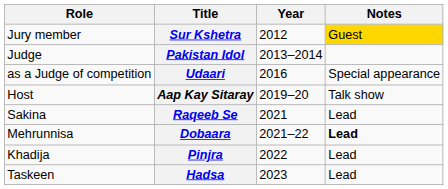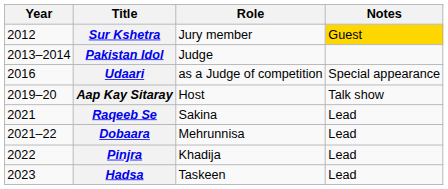 <table class="wikitable plainrowheaders">
 <tr style="text-align:center;">
+<th>Year</th>
+<th>Title</th>
 <th>Role</th>
-<th>Title</th>
-<th>Year</th>
 <th>Notes</th>
 </tr>
 <tr>
+<td>2012</td>
+<th scope="row"><em><a href='#'>Sur Kshetra</a></em></th>
 <td>Jury member</td>
-<th scope="row"><em><a href='#'>Sur Kshetra</a></em></th>
-<td>2012</td>
 <td style="background: gold;">Guest</td>
 </tr>
 <tr>
+<td>2013–2014</td>
+<th scope="row"><em><a href='#'>Pakistan Idol</a></em></th>
 <td>Judge</td>
-<th scope="row"><em><a href='#'>Pakistan Idol</a></em></th>
-<td>2013–2014</td>
 <td></td>
 </tr>
 <tr>
+<td>2016</td>
+<th scope="row"><em><a href='#'>Udaari</a></em></th>
 <td>as a Judge of competition</td>
-<th scope="row"><em><a href='#'>Udaari</a></em></th>
-<td>2016</td>
 <td>Special appearance</td>
 </tr>
 <tr>
+<td>2019–20</td>
+<th scope="row"><em>Aap Kay Sitaray</em></th>
 <td>Host</td>
-<th scope="row"><em>Aap Kay Sitaray</em></th>
-<td>2019–20</td>
 <td>Talk show</td>
 </tr>
 <tr>
+<td>2021</td>
+<th scope="row"><em><a href='#'>Raqeeb Se</a></em></th>
 <td>Sakina</td>
-<th scope="row"><em><a href='#'>Raqeeb Se</a></em></th>
-<td>2021</td>
 <td Acting debut>Lead</td>
 </tr>
 <tr>
+<td>2021–22</td>
+<th scope="row"><em><a href='#'>Dobaara</a></em></th>
 <td>Mehrunnisa</td>
-<th scope="row"><em><a href='#'>Dobaara</a></em></th>
-<td>2021–22</td>
-<td><strong>Lead </strong></td>
+<td>Lead </td>
 </tr>
 <tr>
+<td>2022</td>
+<th scope="row"><em><a href='#'>Pinjra</a></em></th>
 <td>Khadija</td>
-<th scope="row"><em><a href='#'>Pinjra</a></em></th>
-<td>2022</td>
 <td>Lead</td>
 </tr>
 <tr>
+<td>2023</td>
+<th scope="row"><em><a href='#'>Hadsa</a></em></th>
 <td>Taskeen</td>
-<th scope="row"><em><a href='#'>Hadsa</a></em></th>
-<td>2023</td>
 <td>Lead</td>
 </tr>
 </table>
